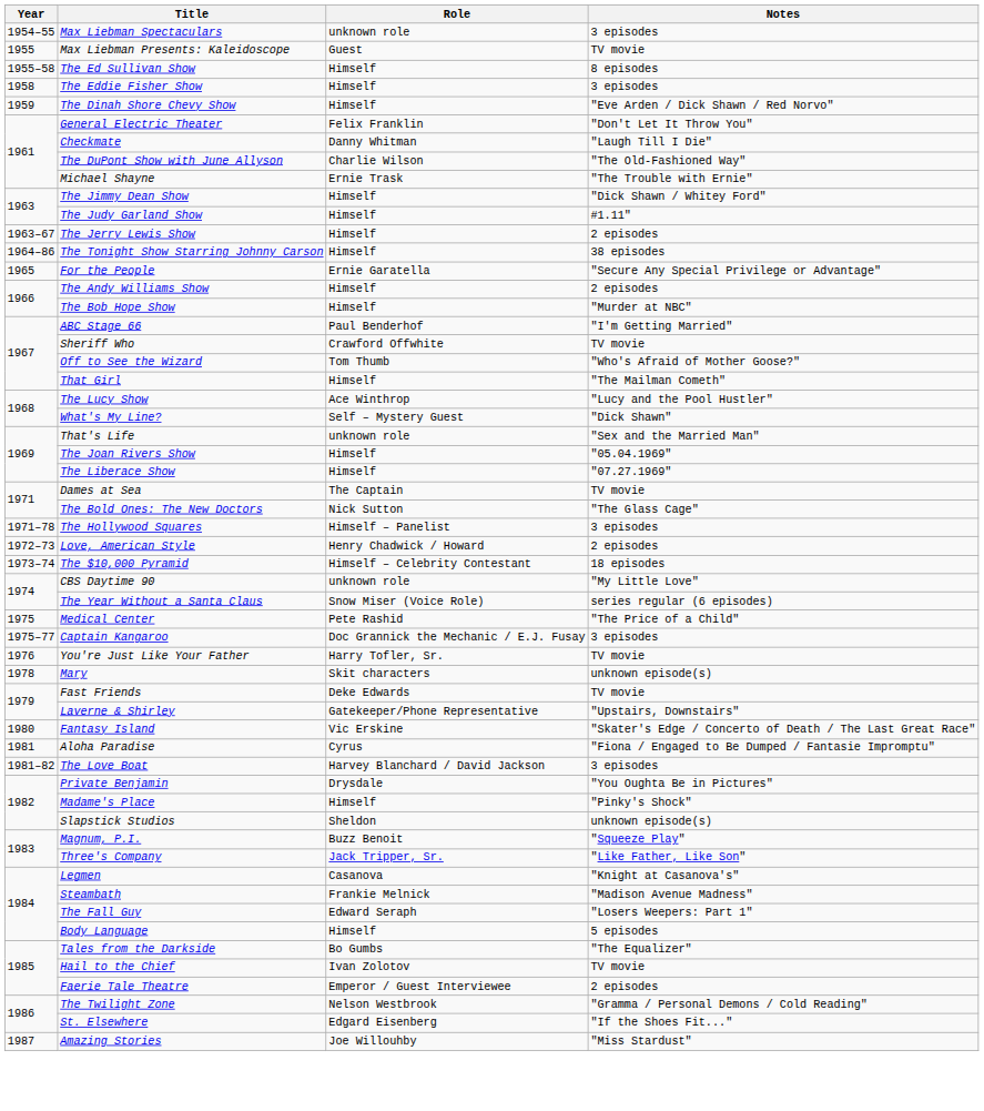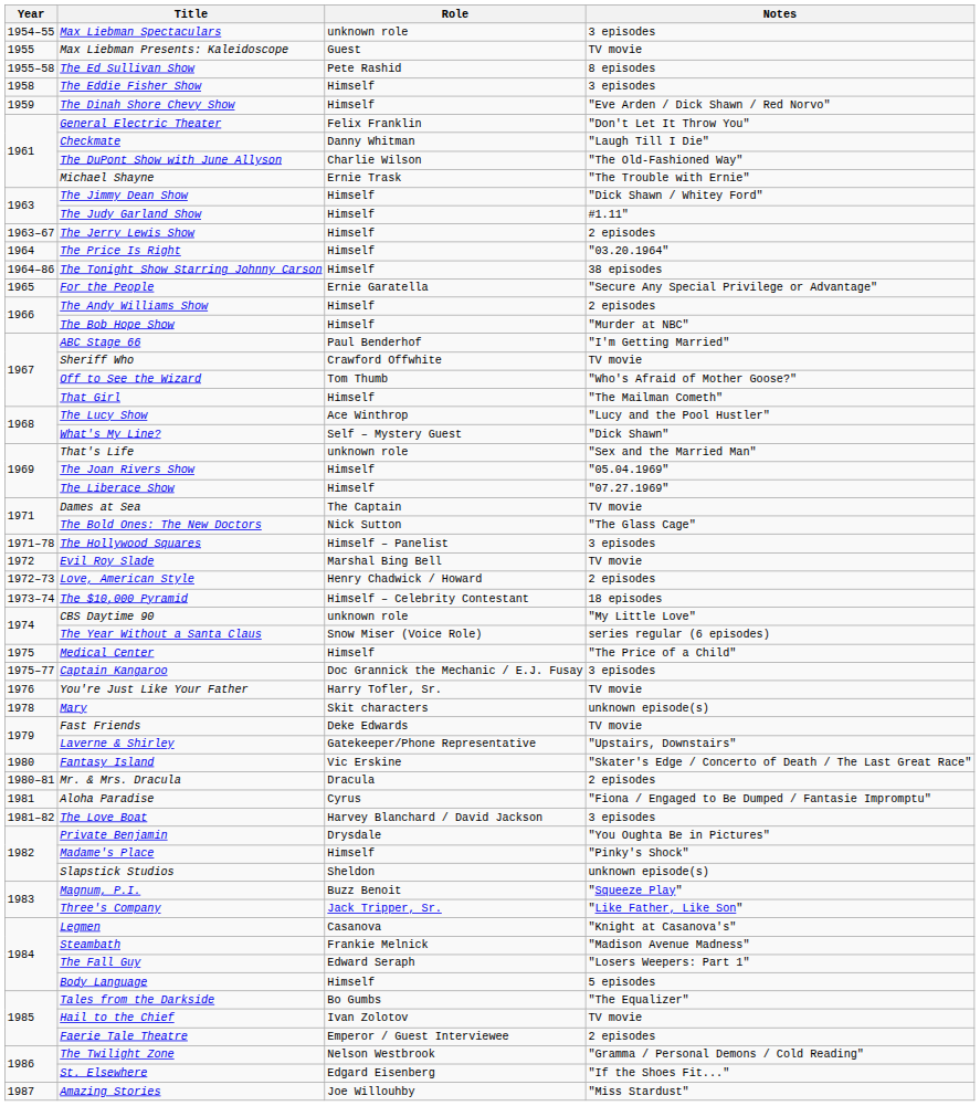 <table class="wikitable">
 <tr>
 <th>Year</th>
 <th>Title</th>
 <th>Role</th>
 <th>Notes</th>
 </tr>
 <tr>
 <td>1954–55</td>
 <td><em><a href='#'>Max Liebman Spectaculars</a></em></td>
 <td>unknown role</td>
 <td>3 episodes</td>
 </tr>
 <tr>
 <td>1955</td>
 <td><em>Max Liebman Presents: Kaleidoscope</em></td>
 <td>Guest</td>
 <td>TV movie</td>
 </tr>
 <tr>
 <td>1955–58</td>
 <td><em><a href='#'>The Ed Sullivan Show</a></em></td>
-<td>Himself</td>
+<td>Pete Rashid</td>
 <td>8 episodes</td>
 </tr>
 <tr>
 <td>1958</td>
 <td><em><a href='#'>The Eddie Fisher Show</a></em></td>
 <td>Himself</td>
 <td>3 episodes</td>
 </tr>
 <tr>
 <td>1959</td>
 <td><em><a href='#'>The Dinah Shore Chevy Show</a></em></td>
 <td>Himself</td>
 <td>"Eve Arden / Dick Shawn / Red Norvo"</td>
 </tr>
 <tr>
 <td rowspan="4">1961</td>
 <td><em><a href='#'>General Electric Theater</a></em></td>
 <td>Felix Franklin</td>
 <td>"Don't Let It Throw You"</td>
 </tr>
 <tr>
 <td><em><a href='#'>Checkmate</a></em></td>
 <td>Danny Whitman</td>
 <td>"Laugh Till I Die"</td>
 </tr>
 <tr>
 <td><em><a href='#'>The DuPont Show with June Allyson</a></em></td>
 <td>Charlie Wilson</td>
 <td>"The Old-Fashioned Way"</td>
 </tr>
 <tr>
 <td><em>Michael Shayne</em></td>
 <td>Ernie Trask</td>
 <td>"The Trouble with Ernie"</td>
 </tr>
 <tr>
 <td rowspan="2">1963</td>
 <td><em><a href='#'>The Jimmy Dean Show</a></em></td>
 <td>Himself</td>
 <td>"Dick Shawn / Whitey Ford"</td>
 </tr>
 <tr>
 <td><em><a href='#'>The Judy Garland Show</a></em></td>
 <td>Himself</td>
 <td>#1.11"</td>
 </tr>
 <tr>
 <td>1963–67</td>
 <td><em><a href='#'>The Jerry Lewis Show</a></em></td>
 <td>Himself</td>
 <td>2 episodes</td>
+</tr>
+<tr>
+<td>1964</td>
+<td><em><a href='#'>The Price Is Right</a></em></td>
+<td>Himself</td>
+<td>"03.20.1964"</td>
 </tr>
 <tr>
 <td>1964–86</td>
 <td><em><a href='#'>The Tonight Show Starring Johnny Carson</a></em></td>
 <td>Himself</td>
 <td>38 episodes</td>
 </tr>
 <tr>
 <td>1965</td>
 <td><em><a href='#'>For the People</a></em></td>
 <td>Ernie Garatella</td>
 <td>"Secure Any Special Privilege or Advantage"</td>
 </tr>
 <tr>
 <td rowspan="2">1966</td>
 <td><em><a href='#'>The Andy Williams Show</a></em></td>
 <td>Himself</td>
 <td>2 episodes</td>
 </tr>
 <tr>
 <td><em><a href='#'>The Bob Hope Show</a></em></td>
 <td>Himself</td>
 <td>"Murder at NBC"</td>
 </tr>
 <tr>
 <td rowspan="4">1967</td>
 <td><em><a href='#'>ABC Stage 66</a></em></td>
 <td>Paul Benderhof</td>
 <td>"I'm Getting Married"</td>
 </tr>
 <tr>
 <td><em>Sheriff Who</em></td>
 <td>Crawford Offwhite</td>
 <td>TV movie</td>
 </tr>
 <tr>
 <td><em><a href='#'>Off to See the Wizard</a></em></td>
 <td>Tom Thumb</td>
 <td>"Who's Afraid of Mother Goose?"</td>
 </tr>
 <tr>
 <td><em><a href='#'>That Girl</a></em></td>
 <td>Himself</td>
 <td>"The Mailman Cometh"</td>
 </tr>
 <tr>
 <td rowspan="2">1968</td>
 <td><em><a href='#'>The Lucy Show</a></em></td>
 <td>Ace Winthrop</td>
 <td>"Lucy and the Pool Hustler"</td>
 </tr>
 <tr>
 <td><em><a href='#'>What's My Line?</a></em></td>
 <td>Self – Mystery Guest</td>
 <td>"Dick Shawn"</td>
 </tr>
 <tr>
 <td rowspan="3">1969</td>
 <td><em>That's Life</em></td>
 <td>unknown role</td>
 <td>"Sex and the Married Man"</td>
 </tr>
 <tr>
 <td><em><a href='#'>The Joan Rivers Show</a></em></td>
 <td>Himself</td>
 <td>"05.04.1969"</td>
 </tr>
 <tr>
 <td><em><a href='#'>The Liberace Show</a></em></td>
 <td>Himself</td>
 <td>"07.27.1969"</td>
 </tr>
 <tr>
 <td rowspan="2">1971</td>
 <td><em>Dames at Sea</em></td>
 <td>The Captain</td>
 <td>TV movie</td>
 </tr>
 <tr>
 <td><em><a href='#'>The Bold Ones: The New Doctors</a></em></td>
 <td>Nick Sutton</td>
 <td>"The Glass Cage"</td>
 </tr>
 <tr>
 <td>1971–78</td>
 <td><em><a href='#'>The Hollywood Squares</a></em></td>
 <td>Himself – Panelist</td>
 <td>3 episodes</td>
 </tr>
 <tr>
+<td>1972</td>
+<td><em><a href='#'>Evil Roy Slade</a></em></td>
+<td>Marshal Bing Bell</td>
+<td>TV movie</td>
+</tr>
+<tr>
 <td>1972–73</td>
 <td><em><a href='#'>Love, American Style</a></em></td>
 <td>Henry Chadwick / Howard</td>
 <td>2 episodes</td>
 </tr>
 <tr>
 <td>1973–74</td>
 <td><em><a href='#'>The $10,000 Pyramid</a></em></td>
 <td>Himself – Celebrity Contestant</td>
 <td>18 episodes</td>
 </tr>
 <tr>
 <td rowspan="2">1974</td>
 <td><em>CBS Daytime 90</em></td>
 <td>unknown role</td>
 <td>"My Little Love"</td>
 </tr>
 <tr>
 <td><em><a href='#'>The Year Without a Santa Claus</a></em></td>
 <td>Snow Miser (Voice Role)</td>
 <td>series regular (6 episodes)</td>
 </tr>
 <tr>
 <td>1975</td>
 <td><em><a href='#'>Medical Center</a></em></td>
-<td>Pete Rashid</td>
+<td>Himself</td>
 <td>"The Price of a Child"</td>
 </tr>
 <tr>
 <td>1975–77</td>
 <td><em><a href='#'>Captain Kangaroo</a></em></td>
 <td>Doc Grannick the Mechanic / E.J. Fusay</td>
 <td>3 episodes</td>
 </tr>
 <tr>
 <td>1976</td>
 <td><em>You're Just Like Your Father</em></td>
 <td>Harry Tofler, Sr.</td>
 <td>TV movie</td>
 </tr>
 <tr>
 <td>1978</td>
 <td><em><a href='#'>Mary</a></em></td>
 <td>Skit characters</td>
 <td>unknown episode(s)</td>
 </tr>
 <tr>
 <td rowspan="2">1979</td>
 <td><em>Fast Friends</em></td>
 <td>Deke Edwards</td>
 <td>TV movie</td>
 </tr>
 <tr>
 <td><em><a href='#'>Laverne & Shirley</a></em></td>
 <td>Gatekeeper/Phone Representative</td>
 <td>"Upstairs, Downstairs"</td>
 </tr>
 <tr>
 <td>1980</td>
 <td><em><a href='#'>Fantasy Island</a></em></td>
 <td>Vic Erskine</td>
 <td>"Skater's Edge / Concerto of Death / The Last Great Race"</td>
+</tr>
+<tr>
+<td>1980–81</td>
+<td><em>Mr. & Mrs. Dracula</em></td>
+<td>Dracula</td>
+<td>2 episodes</td>
 </tr>
 <tr>
 <td>1981</td>
 <td><em>Aloha Paradise</em></td>
 <td>Cyrus</td>
 <td>"Fiona / Engaged to Be Dumped / Fantasie Impromptu"</td>
 </tr>
 <tr>
 <td>1981–82</td>
 <td><em><a href='#'>The Love Boat</a></em></td>
 <td>Harvey Blanchard / David Jackson</td>
 <td>3 episodes</td>
 </tr>
 <tr>
 <td rowspan="3">1982</td>
 <td><em><a href='#'>Private Benjamin</a></em></td>
 <td>Drysdale</td>
 <td>"You Oughta Be in Pictures"</td>
 </tr>
 <tr>
 <td><em><a href='#'>Madame's Place</a></em></td>
 <td>Himself</td>
 <td>"Pinky's Shock"</td>
 </tr>
 <tr>
 <td><em>Slapstick Studios</em></td>
 <td>Sheldon</td>
 <td>unknown episode(s)</td>
 </tr>
 <tr>
 <td rowspan="2">1983</td>
 <td><em><a href='#'>Magnum, P.I.</a></em></td>
 <td>Buzz Benoit</td>
 <td>"<a href='#'>Squeeze Play</a>"</td>
 </tr>
 <tr>
 <td><em><a href='#'>Three's Company</a></em></td>
 <td><a href='#'>Jack Tripper, Sr.</a></td>
 <td>"<a href='#'>Like Father, Like Son</a>"</td>
 </tr>
 <tr>
 <td rowspan="4">1984</td>
 <td><em><a href='#'>Legmen</a></em></td>
 <td>Casanova</td>
 <td>"Knight at Casanova's"</td>
 </tr>
 <tr>
 <td><em><a href='#'>Steambath</a></em></td>
 <td>Frankie Melnick</td>
 <td>"Madison Avenue Madness"</td>
 </tr>
 <tr>
 <td><em><a href='#'>The Fall Guy</a></em></td>
 <td>Edward Seraph</td>
 <td>"Losers Weepers: Part 1"</td>
 </tr>
 <tr>
 <td><em><a href='#'>Body Language</a></em></td>
 <td>Himself</td>
 <td>5 episodes</td>
 </tr>
 <tr>
 <td rowspan="3">1985</td>
 <td><em><a href='#'>Tales from the Darkside</a></em></td>
 <td>Bo Gumbs</td>
 <td>"The Equalizer"</td>
 </tr>
 <tr>
 <td><em><a href='#'>Hail to the Chief</a></em></td>
 <td>Ivan Zolotov</td>
 <td>TV movie</td>
 </tr>
 <tr>
 <td><em><a href='#'>Faerie Tale Theatre</a></em></td>
 <td>Emperor / Guest Interviewee</td>
 <td>2 episodes</td>
 </tr>
 <tr>
 <td rowspan="2">1986</td>
 <td><em><a href='#'>The Twilight Zone</a></em></td>
 <td>Nelson Westbrook</td>
 <td>"Gramma / Personal Demons / Cold Reading"</td>
 </tr>
 <tr>
 <td><em><a href='#'>St. Elsewhere</a></em></td>
 <td>Edgard Eisenberg</td>
 <td>"If the Shoes Fit..."</td>
 </tr>
 <tr>
 <td>1987</td>
 <td><em><a href='#'>Amazing Stories</a></em></td>
 <td>Joe Willouhby</td>
 <td>"Miss Stardust"</td>
 </tr>
 </table>
